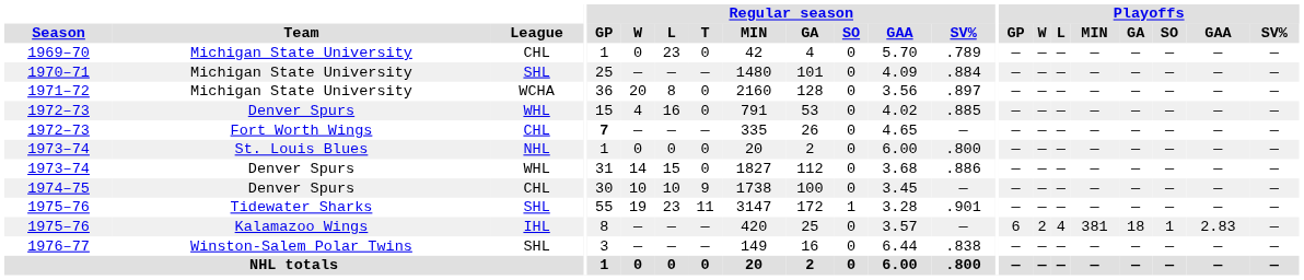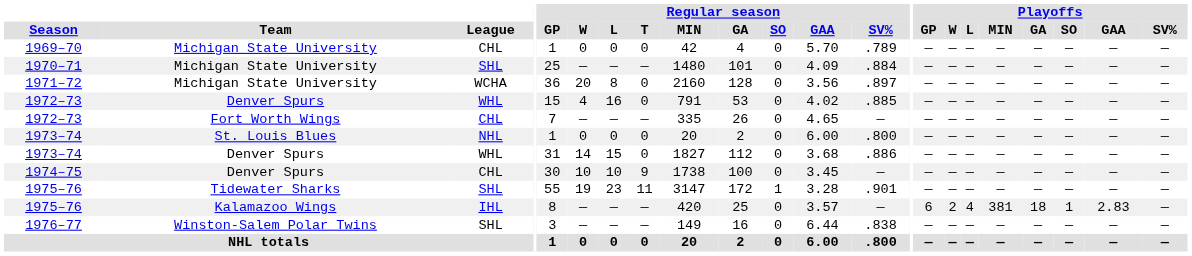 <table border="0" cellpadding="1" cellspacing="0" style="width:90%; text-align:center;">
 <tr bgcolor="#e0e0e0">
 <th colspan="3" bgcolor="#ffffff"></th>
 <th rowspan="99" bgcolor="#ffffff"></th>
 <th colspan="9" bgcolor="#e0e0e0"><a href='#'>Regular season</a></th>
 <th rowspan="99" bgcolor="#ffffff"></th>
 <th colspan="8" bgcolor="#e0e0e0"><a href='#'>Playoffs</a></th>
 </tr>
 <tr bgcolor="#e0e0e0">
 <th><a href='#'>Season</a></th>
 <th>Team</th>
 <th>League</th>
 <th>GP</th>
 <th>W</th>
 <th>L</th>
 <th>T</th>
 <th>MIN</th>
 <th>GA</th>
 <th><a href='#'>SO</a></th>
 <th><a href='#'>GAA</a></th>
 <th><a href='#'>SV%</a></th>
 <th>GP</th>
 <th>W</th>
 <th>L</th>
 <th>MIN</th>
 <th>GA</th>
 <th>SO</th>
 <th>GAA</th>
 <th>SV%</th>
 </tr>
 <tr>
 <td><a href='#'>1969–70</a></td>
 <td><a href='#'>Michigan State University</a></td>
 <td>CHL</td>
 <td>1</td>
 <td>0</td>
-<td>23</td>
+<td>0</td>
 <td>0</td>
 <td>42</td>
 <td>4</td>
 <td>0</td>
 <td>5.70</td>
 <td>.789</td>
 <td>—</td>
 <td>—</td>
 <td>—</td>
 <td>—</td>
 <td>—</td>
 <td>—</td>
 <td>—</td>
 <td>—</td>
 </tr>
 <tr bgcolor="#f0f0f0">
 <td><a href='#'>1970–71</a></td>
 <td>Michigan State University</td>
 <td><a href='#'>SHL</a></td>
 <td>25</td>
 <td>—</td>
 <td>—</td>
 <td>—</td>
 <td>1480</td>
 <td>101</td>
 <td>0</td>
 <td>4.09</td>
 <td>.884</td>
 <td>—</td>
 <td>—</td>
 <td>—</td>
 <td>—</td>
 <td>—</td>
 <td>—</td>
 <td>—</td>
 <td>—</td>
 </tr>
 <tr>
 <td><a href='#'>1971–72</a></td>
 <td>Michigan State University</td>
 <td>WCHA</td>
 <td>36</td>
 <td>20</td>
 <td>8</td>
 <td>0</td>
 <td>2160</td>
 <td>128</td>
 <td>0</td>
 <td>3.56</td>
 <td>.897</td>
 <td>—</td>
 <td>—</td>
 <td>—</td>
 <td>—</td>
 <td>—</td>
 <td>—</td>
 <td>—</td>
 <td>—</td>
 </tr>
 <tr bgcolor="#f0f0f0">
 <td><a href='#'>1972–73</a></td>
 <td><a href='#'>Denver Spurs</a></td>
 <td><a href='#'>WHL</a></td>
 <td>15</td>
 <td>4</td>
 <td>16</td>
 <td>0</td>
 <td>791</td>
 <td>53</td>
 <td>0</td>
 <td>4.02</td>
 <td>.885</td>
 <td>—</td>
 <td>—</td>
 <td>—</td>
 <td>—</td>
 <td>—</td>
 <td>—</td>
 <td>—</td>
 <td>—</td>
 </tr>
 <tr>
 <td><a href='#'>1972–73</a></td>
 <td><a href='#'>Fort Worth Wings</a></td>
 <td><a href='#'>CHL</a></td>
-<td><strong>7</strong></td>
+<td>7</td>
 <td>—</td>
 <td>—</td>
 <td>—</td>
 <td>335</td>
 <td>26</td>
 <td>0</td>
 <td>4.65</td>
 <td>—</td>
 <td>—</td>
 <td>—</td>
 <td>—</td>
 <td>—</td>
 <td>—</td>
 <td>—</td>
 <td>—</td>
 <td>—</td>
 </tr>
 <tr bgcolor="#f0f0f0">
 <td><a href='#'>1973–74</a></td>
 <td><a href='#'>St. Louis Blues</a></td>
 <td><a href='#'>NHL</a></td>
 <td>1</td>
 <td>0</td>
 <td>0</td>
 <td>0</td>
 <td>20</td>
 <td>2</td>
 <td>0</td>
 <td>6.00</td>
 <td>.800</td>
 <td>—</td>
 <td>—</td>
 <td>—</td>
 <td>—</td>
 <td>—</td>
 <td>—</td>
 <td>—</td>
 <td>—</td>
 </tr>
 <tr>
 <td><a href='#'>1973–74</a></td>
 <td>Denver Spurs</td>
 <td>WHL</td>
 <td>31</td>
 <td>14</td>
 <td>15</td>
 <td>0</td>
 <td>1827</td>
 <td>112</td>
 <td>0</td>
 <td>3.68</td>
 <td>.886</td>
 <td>—</td>
 <td>—</td>
 <td>—</td>
 <td>—</td>
 <td>—</td>
 <td>—</td>
 <td>—</td>
 <td>—</td>
 </tr>
 <tr bgcolor="#f0f0f0">
 <td><a href='#'>1974–75</a></td>
 <td>Denver Spurs</td>
 <td>CHL</td>
 <td>30</td>
 <td>10</td>
 <td>10</td>
 <td>9</td>
 <td>1738</td>
 <td>100</td>
 <td>0</td>
 <td>3.45</td>
 <td>—</td>
 <td>—</td>
 <td>—</td>
 <td>—</td>
 <td>—</td>
 <td>—</td>
 <td>—</td>
 <td>—</td>
 <td>—</td>
 </tr>
 <tr>
 <td><a href='#'>1975–76</a></td>
 <td><a href='#'>Tidewater Sharks</a></td>
 <td><a href='#'>SHL</a></td>
 <td>55</td>
 <td>19</td>
 <td>23</td>
 <td>11</td>
 <td>3147</td>
 <td>172</td>
 <td>1</td>
 <td>3.28</td>
 <td>.901</td>
 <td>—</td>
 <td>—</td>
 <td>—</td>
 <td>—</td>
 <td>—</td>
 <td>—</td>
 <td>—</td>
 <td>—</td>
 </tr>
 <tr bgcolor="#f0f0f0">
 <td><a href='#'>1975–76</a></td>
 <td><a href='#'>Kalamazoo Wings</a></td>
 <td><a href='#'>IHL</a></td>
 <td>8</td>
 <td>—</td>
 <td>—</td>
 <td>—</td>
 <td>420</td>
 <td>25</td>
 <td>0</td>
 <td>3.57</td>
 <td>—</td>
 <td>6</td>
 <td>2</td>
 <td>4</td>
 <td>381</td>
 <td>18</td>
 <td>1</td>
 <td>2.83</td>
 <td>—</td>
 </tr>
 <tr>
 <td><a href='#'>1976–77</a></td>
 <td><a href='#'>Winston-Salem Polar Twins</a></td>
 <td>SHL</td>
 <td>3</td>
 <td>—</td>
 <td>—</td>
 <td>—</td>
 <td>149</td>
 <td>16</td>
 <td>0</td>
 <td>6.44</td>
 <td>.838</td>
 <td>—</td>
 <td>—</td>
 <td>—</td>
 <td>—</td>
 <td>—</td>
 <td>—</td>
 <td>—</td>
 <td>—</td>
 </tr>
 <tr bgcolor="#e0e0e0">
 <th colspan=3>NHL totals</th>
 <th>1</th>
 <th>0</th>
 <th>0</th>
 <th>0</th>
 <th>20</th>
 <th>2</th>
 <th>0</th>
 <th>6.00</th>
 <th>.800</th>
 <th>—</th>
 <th>—</th>
 <th>—</th>
 <th>—</th>
 <th>—</th>
 <th>—</th>
 <th>—</th>
 <th>—</th>
 </tr>
 </table>
